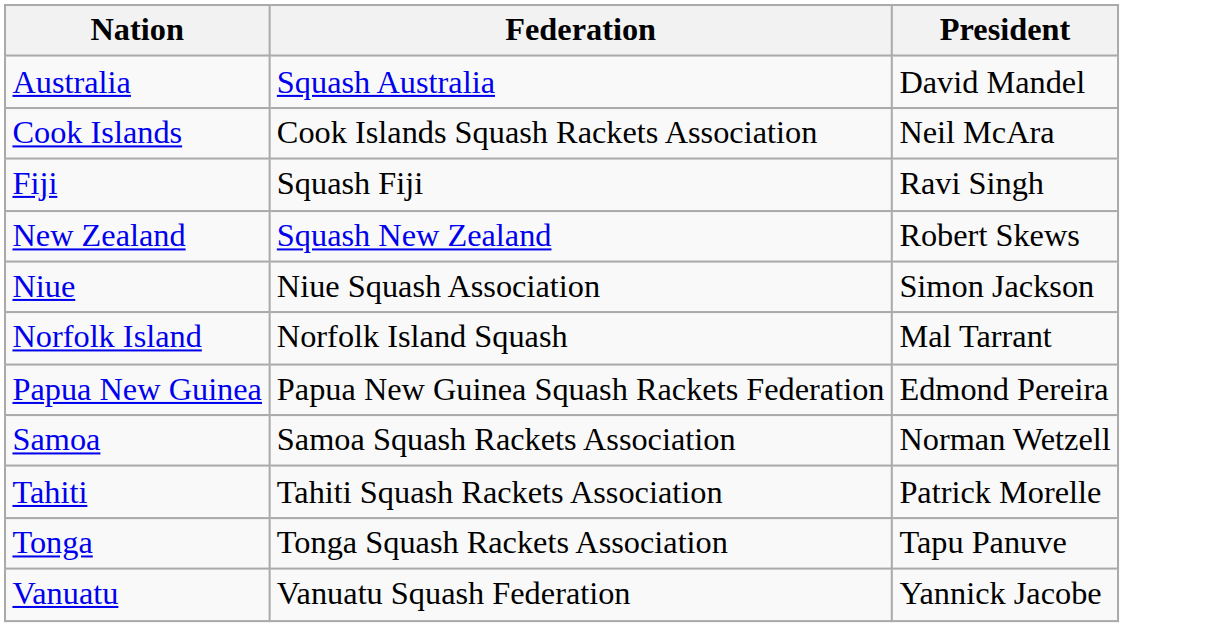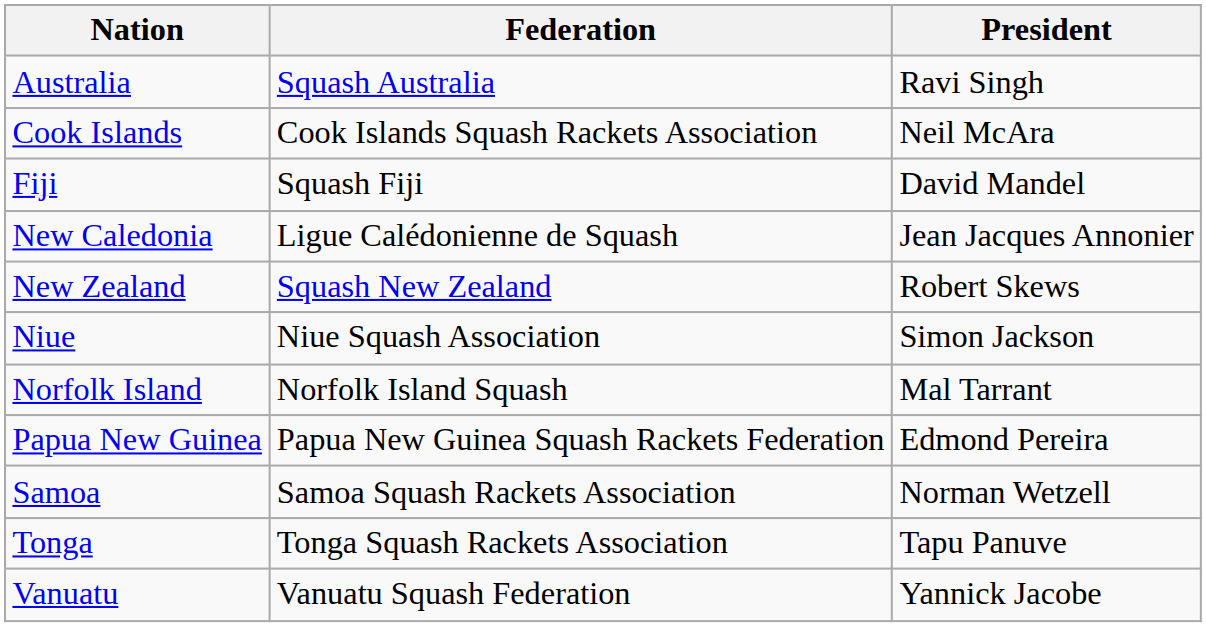 <table class="wikitable">
 <tr>
 <th>Nation</th>
 <th>Federation</th>
 <th>President</th>
 </tr>
 <tr>
 <td> <a href='#'>Australia</a></td>
 <td><a href='#'>Squash Australia</a></td>
-<td>David Mandel</td>
+<td>Ravi Singh</td>
 </tr>
 <tr>
 <td> <a href='#'>Cook Islands</a></td>
 <td>Cook Islands Squash Rackets Association</td>
 <td>Neil McAra</td>
 </tr>
 <tr>
 <td> <a href='#'>Fiji</a></td>
 <td>Squash Fiji</td>
-<td>Ravi Singh</td>
+<td>David Mandel</td>
+</tr>
+<tr>
+<td> <a href='#'>New Caledonia</a></td>
+<td>Ligue Calédonienne de Squash</td>
+<td>Jean Jacques Annonier</td>
 </tr>
 <tr>
 <td> <a href='#'>New Zealand</a></td>
 <td><a href='#'>Squash New Zealand</a></td>
 <td>Robert Skews</td>
 </tr>
 <tr>
 <td> <a href='#'>Niue</a></td>
 <td>Niue Squash Association</td>
 <td>Simon Jackson</td>
 </tr>
 <tr>
 <td> <a href='#'>Norfolk Island</a></td>
 <td>Norfolk Island Squash</td>
 <td>Mal Tarrant</td>
 </tr>
 <tr>
 <td> <a href='#'>Papua New Guinea</a></td>
 <td>Papua New Guinea Squash Rackets Federation</td>
 <td>Edmond Pereira</td>
 </tr>
 <tr>
 <td> <a href='#'>Samoa</a></td>
 <td>Samoa Squash Rackets Association</td>
 <td>Norman Wetzell</td>
 </tr>
 <tr>
-<td> <a href='#'>Tahiti</a></td>
-<td>Tahiti Squash Rackets Association</td>
-<td>Patrick Morelle</td>
-</tr>
-<tr>
 <td> <a href='#'>Tonga</a></td>
 <td>Tonga Squash Rackets Association</td>
 <td>Tapu Panuve</td>
 </tr>
 <tr>
 <td> <a href='#'>Vanuatu</a></td>
 <td>Vanuatu Squash Federation</td>
 <td>Yannick Jacobe</td>
 </tr>
 </table>
